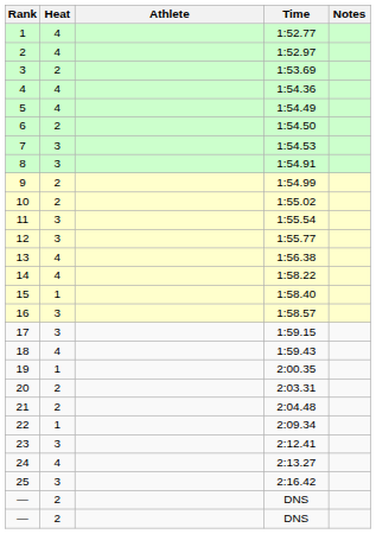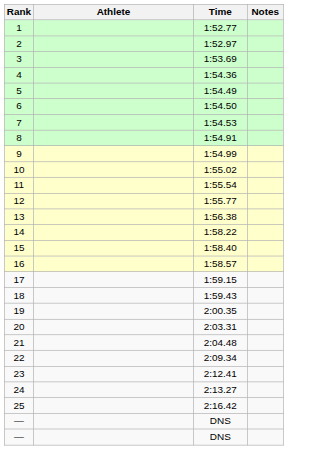 <table class="wikitable" style="text-align:center">
 <tr>
 <th width=40>Rank</th>
-<th width=40>Heat</th>
 <th width=250>Athlete</th>
 <th width=80>Time</th>
 <th width=50>Notes</th>
 </tr>
 <tr bgcolor="ccffcc">
 <td>1</td>
-<td>4</td>
 <td align=left></td>
 <td>1:52.77</td>
 <td></td>
 </tr>
 <tr bgcolor="ccffcc">
 <td>2</td>
-<td>4</td>
 <td align=left></td>
 <td>1:52.97</td>
 <td></td>
 </tr>
 <tr bgcolor="ccffcc">
 <td>3</td>
-<td>2</td>
 <td align=left></td>
 <td>1:53.69</td>
 <td></td>
 </tr>
 <tr bgcolor="ccffcc">
-<td>4</td>
 <td>4</td>
 <td align=left></td>
 <td>1:54.36</td>
 <td></td>
 </tr>
 <tr bgcolor="ccffcc">
 <td>5</td>
-<td>4</td>
 <td align=left></td>
 <td>1:54.49</td>
 <td></td>
 </tr>
 <tr bgcolor="ccffcc">
 <td>6</td>
-<td>2</td>
 <td align=left></td>
 <td>1:54.50</td>
 <td></td>
 </tr>
 <tr bgcolor="ccffcc">
 <td>7</td>
-<td>3</td>
 <td align=left></td>
 <td>1:54.53</td>
 <td></td>
 </tr>
 <tr bgcolor="ccffcc">
 <td>8</td>
-<td>3</td>
 <td align=left></td>
 <td>1:54.91</td>
 <td></td>
 </tr>
 <tr bgcolor="ffffcc">
 <td>9</td>
-<td>2</td>
 <td align=left></td>
 <td>1:54.99</td>
 <td></td>
 </tr>
 <tr bgcolor="ffffcc">
 <td>10</td>
-<td>2</td>
 <td align=left></td>
 <td>1:55.02</td>
 <td></td>
 </tr>
 <tr bgcolor="ffffcc">
 <td>11</td>
-<td>3</td>
 <td align=left></td>
 <td>1:55.54</td>
 <td></td>
 </tr>
 <tr bgcolor="ffffcc">
 <td>12</td>
-<td>3</td>
 <td align=left></td>
 <td>1:55.77</td>
 <td></td>
 </tr>
 <tr bgcolor="ffffcc">
 <td>13</td>
-<td>4</td>
 <td align=left></td>
 <td>1:56.38</td>
 <td></td>
 </tr>
 <tr bgcolor="ffffcc">
 <td>14</td>
-<td>4</td>
 <td align=left></td>
 <td>1:58.22</td>
 <td></td>
 </tr>
 <tr bgcolor="ffffcc">
 <td>15</td>
-<td>1</td>
 <td align=left></td>
 <td>1:58.40</td>
 <td></td>
 </tr>
 <tr bgcolor="ffffcc">
 <td>16</td>
-<td>3</td>
 <td align=left></td>
 <td>1:58.57</td>
 <td></td>
 </tr>
 <tr>
 <td>17</td>
-<td>3</td>
 <td align=left></td>
 <td>1:59.15</td>
 <td></td>
 </tr>
 <tr>
 <td>18</td>
-<td>4</td>
 <td align=left></td>
 <td>1:59.43</td>
 <td></td>
 </tr>
 <tr>
 <td>19</td>
-<td>1</td>
 <td align=left></td>
 <td>2:00.35</td>
 <td></td>
 </tr>
 <tr>
 <td>20</td>
-<td>2</td>
 <td align=left></td>
 <td>2:03.31</td>
 <td></td>
 </tr>
 <tr>
 <td>21</td>
-<td>2</td>
 <td align=left></td>
 <td>2:04.48</td>
 <td></td>
 </tr>
 <tr>
 <td>22</td>
-<td>1</td>
 <td align=left></td>
 <td>2:09.34</td>
 <td></td>
 </tr>
 <tr>
 <td>23</td>
-<td>3</td>
 <td align=left></td>
 <td>2:12.41</td>
 <td></td>
 </tr>
 <tr>
 <td>24</td>
-<td>4</td>
 <td align=left></td>
 <td>2:13.27</td>
 <td></td>
 </tr>
 <tr>
 <td>25</td>
-<td>3</td>
 <td align=left></td>
 <td>2:16.42</td>
 <td></td>
 </tr>
 <tr>
 <td>—</td>
-<td>2</td>
 <td align=left></td>
 <td>DNS</td>
 <td></td>
 </tr>
 <tr>
 <td>—</td>
-<td>2</td>
 <td align=left></td>
 <td>DNS</td>
 <td></td>
 </tr>
 </table>
